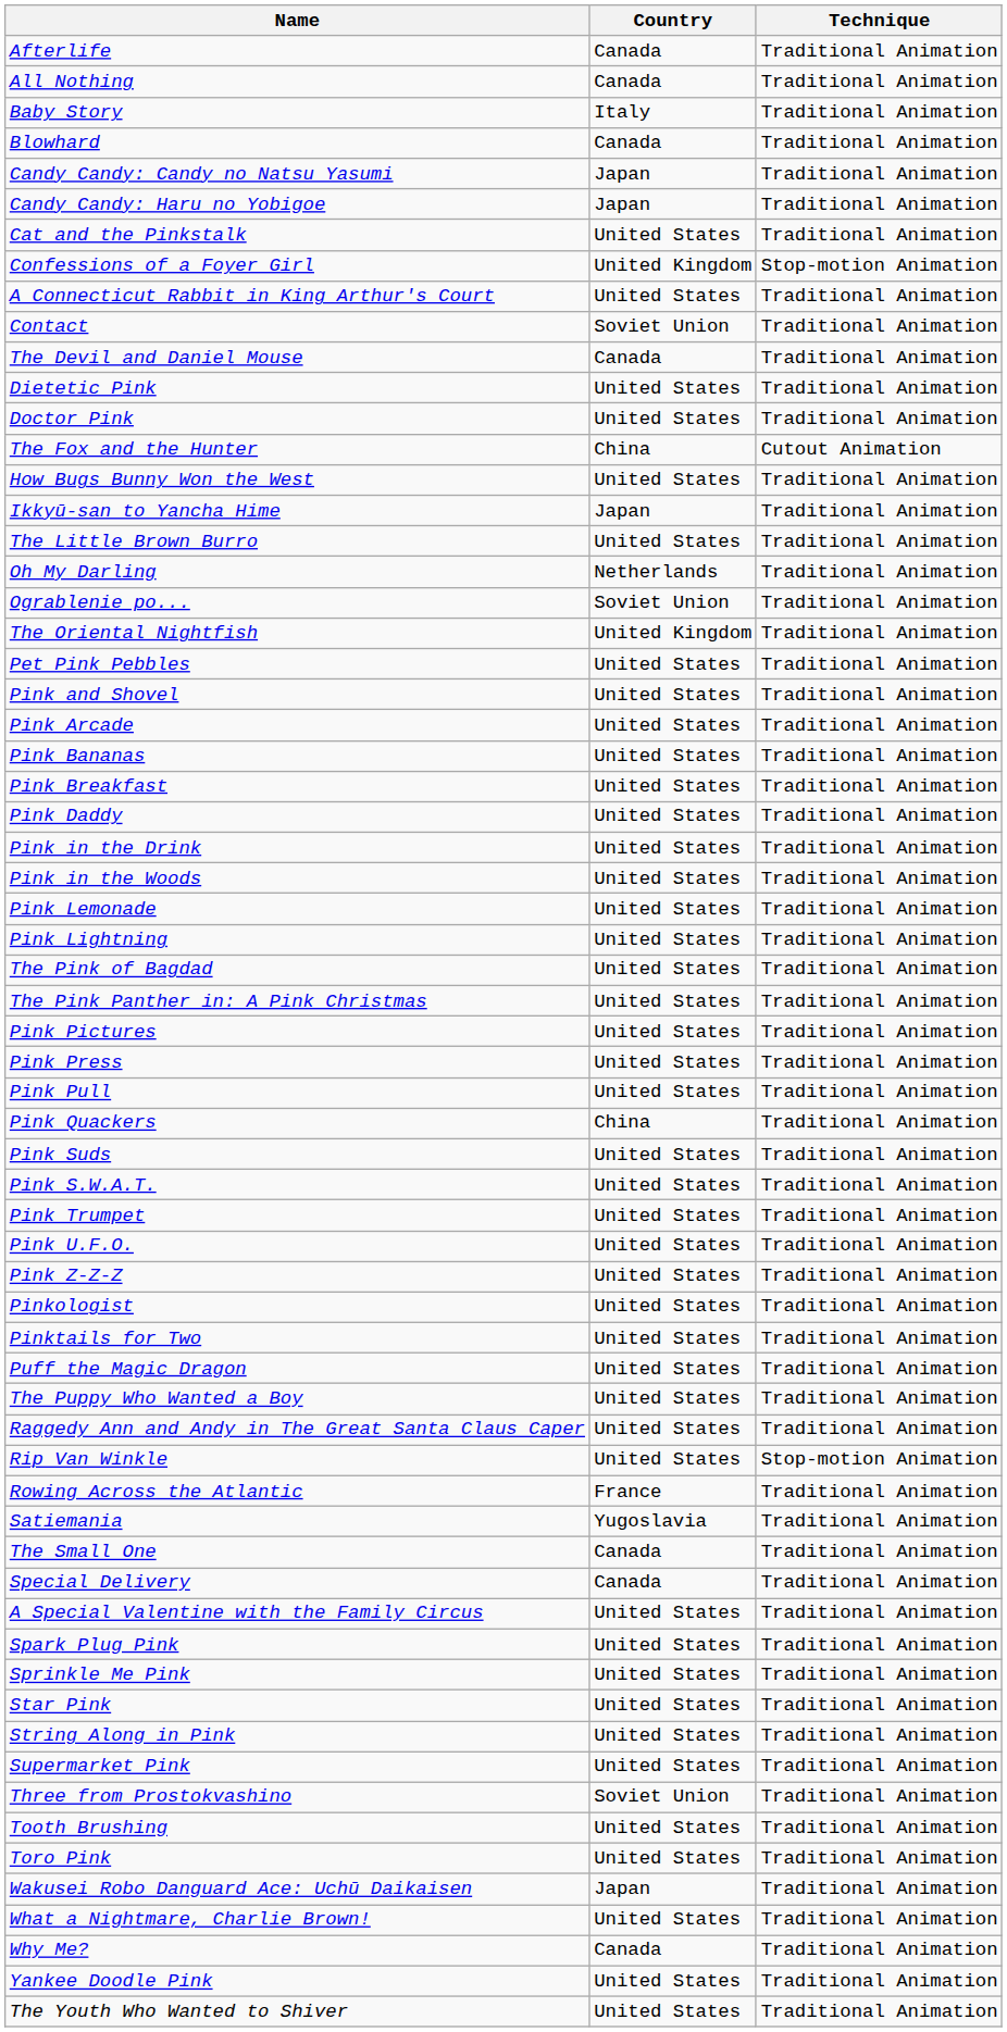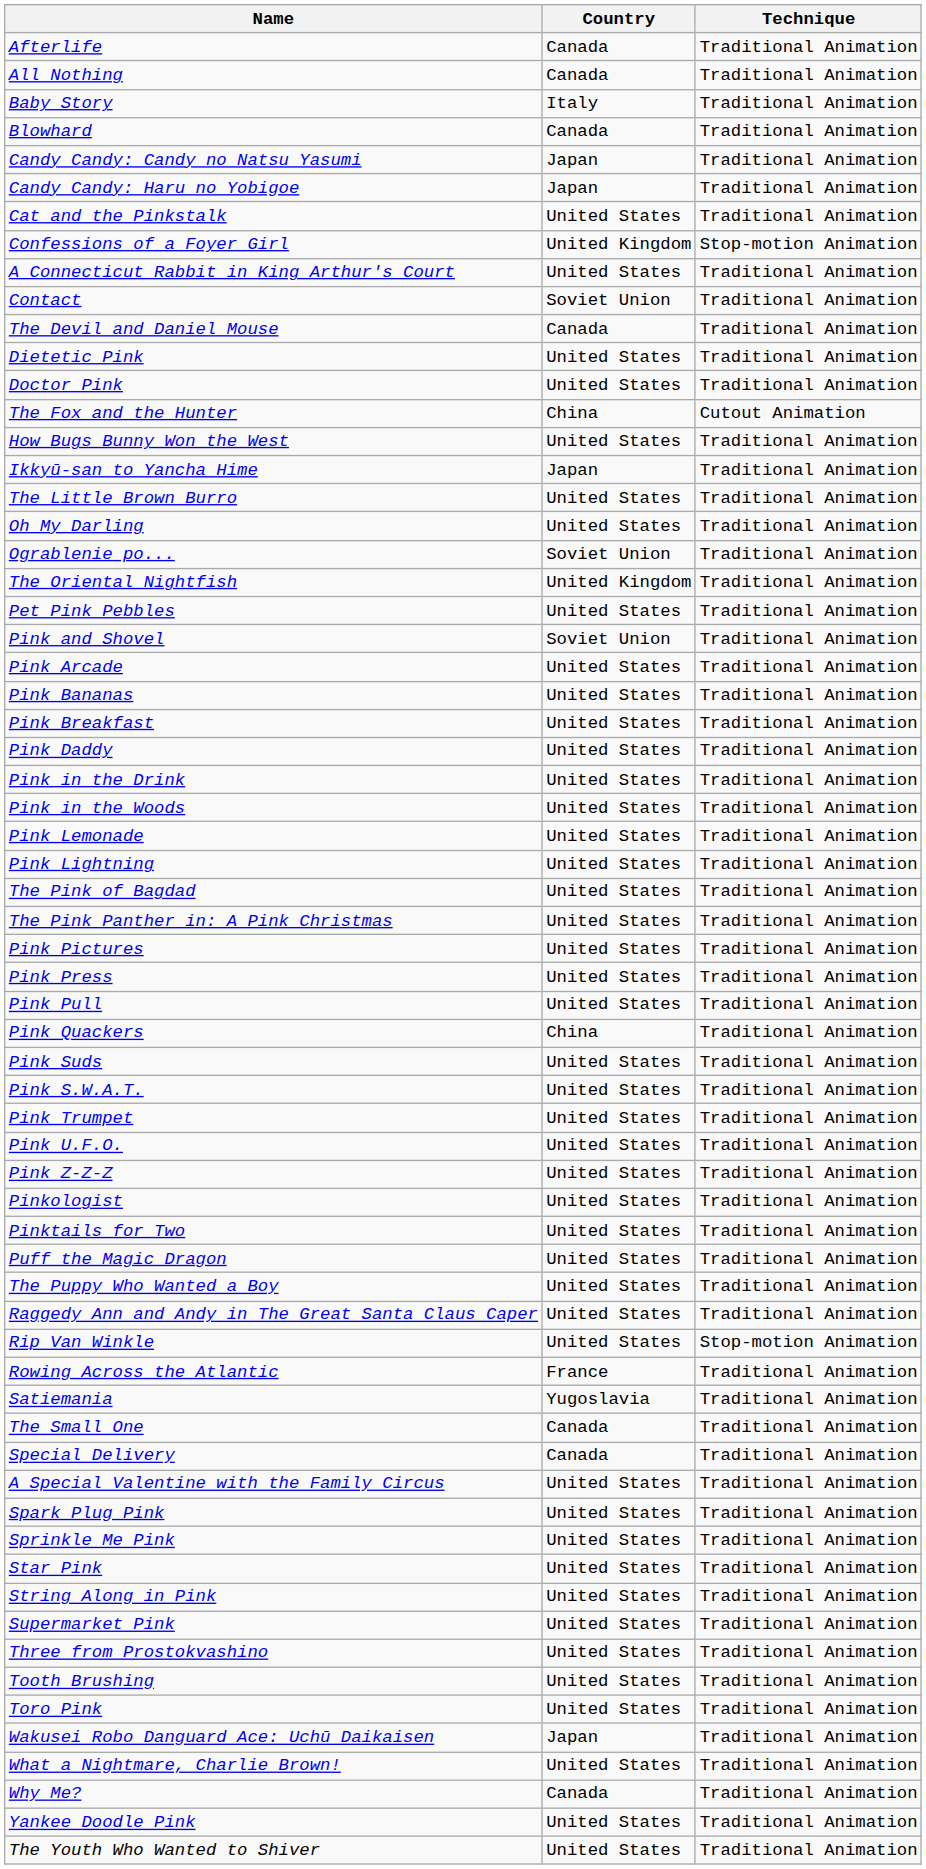 <table class="wikitable sortable">
 <tr>
 <th>Name</th>
 <th>Country</th>
 <th>Technique</th>
 </tr>
 <tr>
 <td><em><a href='#'>Afterlife</a></em></td>
 <td>Canada</td>
 <td>Traditional Animation</td>
 </tr>
 <tr>
 <td><em><a href='#'>All Nothing</a></em></td>
 <td>Canada</td>
 <td>Traditional Animation</td>
 </tr>
 <tr>
 <td><em><a href='#'>Baby Story</a></em></td>
 <td>Italy</td>
 <td>Traditional Animation</td>
 </tr>
 <tr>
 <td><em><a href='#'>Blowhard</a></em></td>
 <td>Canada</td>
 <td>Traditional Animation</td>
 </tr>
 <tr>
 <td><em><a href='#'>Candy Candy: Candy no Natsu Yasumi</a></em></td>
 <td>Japan</td>
 <td>Traditional Animation</td>
 </tr>
 <tr>
 <td><em><a href='#'>Candy Candy: Haru no Yobigoe</a></em></td>
 <td>Japan</td>
 <td>Traditional Animation</td>
 </tr>
 <tr>
 <td><em><a href='#'>Cat and the Pinkstalk</a></em></td>
 <td>United States</td>
 <td>Traditional Animation</td>
 </tr>
 <tr>
 <td><em><a href='#'>Confessions of a Foyer Girl</a></em></td>
 <td>United Kingdom</td>
 <td>Stop-motion Animation</td>
 </tr>
 <tr>
 <td><em><a href='#'>A Connecticut Rabbit in King Arthur's Court</a></em></td>
 <td>United States</td>
 <td>Traditional Animation</td>
 </tr>
 <tr>
 <td><em><a href='#'>Contact</a></em></td>
 <td>Soviet Union</td>
 <td>Traditional Animation</td>
 </tr>
 <tr>
 <td><em><a href='#'>The Devil and Daniel Mouse</a></em></td>
 <td>Canada</td>
 <td>Traditional Animation</td>
 </tr>
 <tr>
 <td><em><a href='#'>Dietetic Pink</a></em></td>
 <td>United States</td>
 <td>Traditional Animation</td>
 </tr>
 <tr>
 <td><em><a href='#'>Doctor Pink</a></em></td>
 <td>United States</td>
 <td>Traditional Animation</td>
 </tr>
 <tr>
 <td><em><a href='#'>The Fox and the Hunter</a></em></td>
 <td>China</td>
 <td>Cutout Animation</td>
 </tr>
 <tr>
 <td><em><a href='#'>How Bugs Bunny Won the West</a></em></td>
 <td>United States</td>
 <td>Traditional Animation</td>
 </tr>
 <tr>
 <td><em><a href='#'>Ikkyū-san to Yancha Hime</a></em></td>
 <td>Japan</td>
 <td>Traditional Animation</td>
 </tr>
 <tr>
 <td><em><a href='#'>The Little Brown Burro</a></em></td>
 <td>United States</td>
 <td>Traditional Animation</td>
 </tr>
 <tr>
 <td><em><a href='#'>Oh My Darling</a></em></td>
-<td>Netherlands</td>
+<td>United States</td>
 <td>Traditional Animation</td>
 </tr>
 <tr>
 <td><em><a href='#'>Ograblenie po...</a></em></td>
 <td>Soviet Union</td>
 <td>Traditional Animation</td>
 </tr>
 <tr>
 <td><em><a href='#'>The Oriental Nightfish</a></em></td>
 <td>United Kingdom</td>
 <td>Traditional Animation</td>
 </tr>
 <tr>
 <td><em><a href='#'>Pet Pink Pebbles</a></em></td>
 <td>United States</td>
 <td>Traditional Animation</td>
 </tr>
 <tr>
 <td><em><a href='#'>Pink and Shovel</a></em></td>
-<td>United States</td>
+<td>Soviet Union</td>
 <td>Traditional Animation</td>
 </tr>
 <tr>
 <td><em><a href='#'>Pink Arcade</a></em></td>
 <td>United States</td>
 <td>Traditional Animation</td>
 </tr>
 <tr>
 <td><em><a href='#'>Pink Bananas</a></em></td>
 <td>United States</td>
 <td>Traditional Animation</td>
 </tr>
 <tr>
 <td><em><a href='#'>Pink Breakfast</a></em></td>
 <td>United States</td>
 <td>Traditional Animation</td>
 </tr>
 <tr>
 <td><em><a href='#'>Pink Daddy</a></em></td>
 <td>United States</td>
 <td>Traditional Animation</td>
 </tr>
 <tr>
 <td><em><a href='#'>Pink in the Drink</a></em></td>
 <td>United States</td>
 <td>Traditional Animation</td>
 </tr>
 <tr>
 <td><em><a href='#'>Pink in the Woods</a></em></td>
 <td>United States</td>
 <td>Traditional Animation</td>
 </tr>
 <tr>
 <td><em><a href='#'>Pink Lemonade</a></em></td>
 <td>United States</td>
 <td>Traditional Animation</td>
 </tr>
 <tr>
 <td><em><a href='#'>Pink Lightning</a></em></td>
 <td>United States</td>
 <td>Traditional Animation</td>
 </tr>
 <tr>
 <td><em><a href='#'>The Pink of Bagdad</a></em></td>
 <td>United States</td>
 <td>Traditional Animation</td>
 </tr>
 <tr>
 <td><em><a href='#'>The Pink Panther in: A Pink Christmas</a></em></td>
 <td>United States</td>
 <td>Traditional Animation</td>
 </tr>
 <tr>
 <td><em><a href='#'>Pink Pictures</a></em></td>
 <td>United States</td>
 <td>Traditional Animation</td>
 </tr>
 <tr>
 <td><em><a href='#'>Pink Press</a></em></td>
 <td>United States</td>
 <td>Traditional Animation</td>
 </tr>
 <tr>
 <td><em><a href='#'>Pink Pull</a></em></td>
 <td>United States</td>
 <td>Traditional Animation</td>
 </tr>
 <tr>
 <td><em><a href='#'>Pink Quackers</a></em></td>
 <td>China</td>
 <td>Traditional Animation</td>
 </tr>
 <tr>
 <td><em><a href='#'>Pink Suds</a></em></td>
 <td>United States</td>
 <td>Traditional Animation</td>
 </tr>
 <tr>
 <td><em><a href='#'>Pink S.W.A.T.</a></em></td>
 <td>United States</td>
 <td>Traditional Animation</td>
 </tr>
 <tr>
 <td><em><a href='#'>Pink Trumpet</a></em></td>
 <td>United States</td>
 <td>Traditional Animation</td>
 </tr>
 <tr>
 <td><em><a href='#'>Pink U.F.O.</a></em></td>
 <td>United States</td>
 <td>Traditional Animation</td>
 </tr>
 <tr>
 <td><em><a href='#'>Pink Z-Z-Z</a></em></td>
 <td>United States</td>
 <td>Traditional Animation</td>
 </tr>
 <tr>
 <td><em><a href='#'>Pinkologist</a></em></td>
 <td>United States</td>
 <td>Traditional Animation</td>
 </tr>
 <tr>
 <td><em><a href='#'>Pinktails for Two</a></em></td>
 <td>United States</td>
 <td>Traditional Animation</td>
 </tr>
 <tr>
 <td><em><a href='#'>Puff the Magic Dragon</a></em></td>
 <td>United States</td>
 <td>Traditional Animation</td>
 </tr>
 <tr>
 <td><em><a href='#'>The Puppy Who Wanted a Boy</a></em></td>
 <td>United States</td>
 <td>Traditional Animation</td>
 </tr>
 <tr>
 <td><em><a href='#'>Raggedy Ann and Andy in The Great Santa Claus Caper</a></em></td>
 <td>United States</td>
 <td>Traditional Animation</td>
 </tr>
 <tr>
 <td><em><a href='#'>Rip Van Winkle</a></em></td>
 <td>United States</td>
 <td>Stop-motion Animation</td>
 </tr>
 <tr>
 <td><em><a href='#'>Rowing Across the Atlantic</a></em></td>
 <td>France</td>
 <td>Traditional Animation</td>
 </tr>
 <tr>
 <td><em><a href='#'>Satiemania</a></em></td>
 <td>Yugoslavia</td>
 <td>Traditional Animation</td>
 </tr>
 <tr>
 <td><em><a href='#'>The Small One</a></em></td>
 <td>Canada</td>
 <td>Traditional Animation</td>
 </tr>
 <tr>
 <td><em><a href='#'>Special Delivery</a></em></td>
 <td>Canada</td>
 <td>Traditional Animation</td>
 </tr>
 <tr>
 <td><em><a href='#'>A Special Valentine with the Family Circus</a></em></td>
 <td>United States</td>
 <td>Traditional Animation</td>
 </tr>
 <tr>
 <td><em><a href='#'>Spark Plug Pink</a></em></td>
 <td>United States</td>
 <td>Traditional Animation</td>
 </tr>
 <tr>
 <td><em><a href='#'>Sprinkle Me Pink</a></em></td>
 <td>United States</td>
 <td>Traditional Animation</td>
 </tr>
 <tr>
 <td><em><a href='#'>Star Pink</a></em></td>
 <td>United States</td>
 <td>Traditional Animation</td>
 </tr>
 <tr>
 <td><em><a href='#'>String Along in Pink</a></em></td>
 <td>United States</td>
 <td>Traditional Animation</td>
 </tr>
 <tr>
 <td><em><a href='#'>Supermarket Pink</a></em></td>
 <td>United States</td>
 <td>Traditional Animation</td>
 </tr>
 <tr>
 <td><em><a href='#'>Three from Prostokvashino</a></em></td>
-<td>Soviet Union</td>
+<td>United States</td>
 <td>Traditional Animation</td>
 </tr>
 <tr>
 <td><em><a href='#'>Tooth Brushing</a></em></td>
 <td>United States</td>
 <td>Traditional Animation</td>
 </tr>
 <tr>
 <td><em><a href='#'>Toro Pink</a></em></td>
 <td>United States</td>
 <td>Traditional Animation</td>
 </tr>
 <tr>
 <td><em><a href='#'>Wakusei Robo Danguard Ace: Uchū Daikaisen</a></em></td>
 <td>Japan</td>
 <td>Traditional Animation</td>
 </tr>
 <tr>
 <td><em><a href='#'>What a Nightmare, Charlie Brown!</a></em></td>
 <td>United States</td>
 <td>Traditional Animation</td>
 </tr>
 <tr>
 <td><em><a href='#'>Why Me?</a></em></td>
 <td>Canada</td>
 <td>Traditional Animation</td>
 </tr>
 <tr>
 <td><em><a href='#'>Yankee Doodle Pink</a></em></td>
 <td>United States</td>
 <td>Traditional Animation</td>
 </tr>
 <tr>
 <td><em>The Youth Who Wanted to Shiver</em></td>
 <td>United States</td>
 <td>Traditional Animation</td>
 </tr>
 </table>
